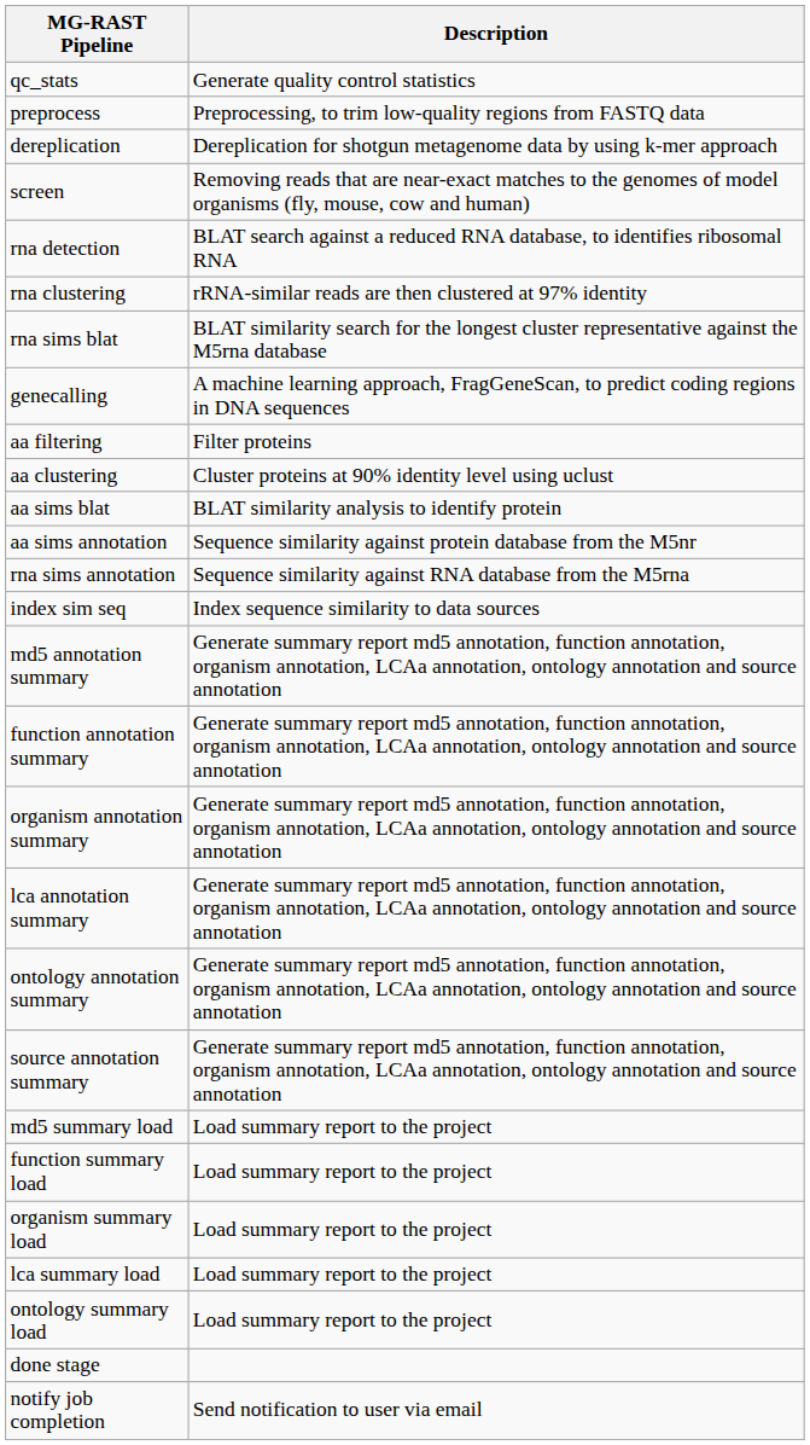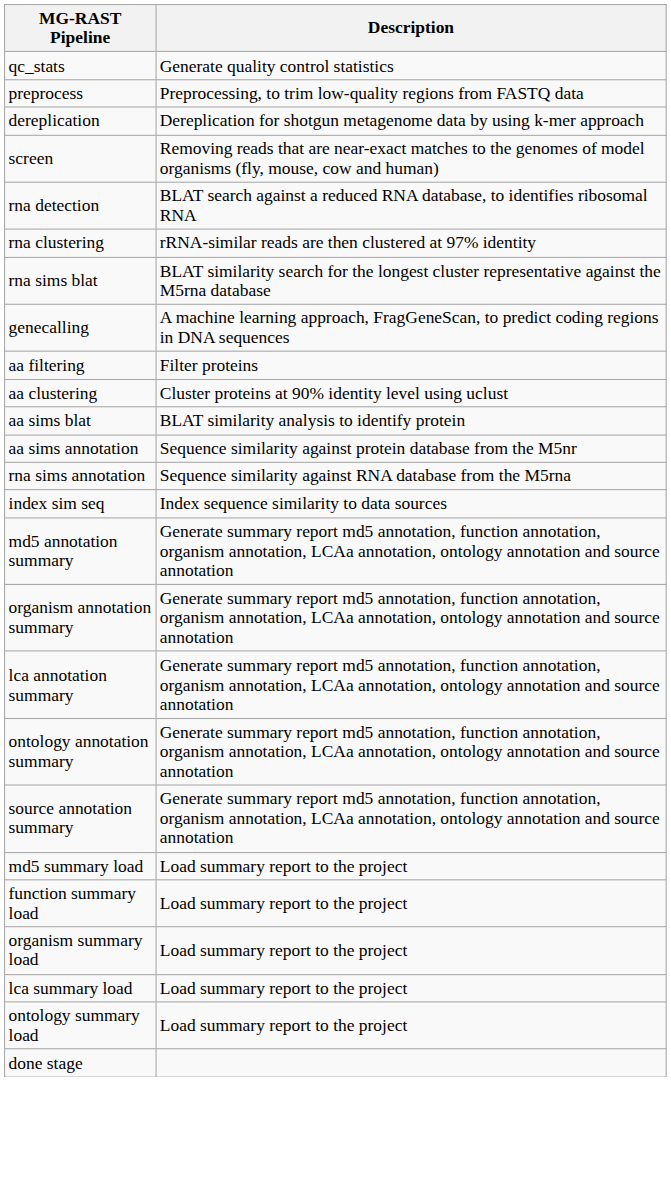 <table class="wikitable">
 <tr>
 <th>MG-RAST Pipeline</th>
 <th>Description</th>
 </tr>
 <tr>
 <td>qc_stats</td>
 <td>Generate quality control statistics</td>
 </tr>
 <tr>
 <td>preprocess</td>
 <td>Preprocessing, to trim low-quality regions from FASTQ data</td>
 </tr>
 <tr>
 <td>dereplication</td>
 <td>Dereplication for shotgun metagenome data by using k-mer approach</td>
 </tr>
 <tr>
 <td>screen</td>
 <td>Removing reads that are near-exact matches to the genomes of model organisms (fly, mouse, cow and human)</td>
 </tr>
 <tr>
 <td>rna detection</td>
 <td>BLAT search against a reduced RNA database, to identifies ribosomal RNA</td>
 </tr>
 <tr>
 <td>rna clustering</td>
 <td>rRNA-similar reads are then clustered at 97% identity</td>
 </tr>
 <tr>
 <td>rna sims blat</td>
 <td>BLAT similarity search for the longest cluster representative against the M5rna database</td>
 </tr>
 <tr>
 <td>genecalling</td>
 <td>A machine learning approach, FragGeneScan, to predict coding regions in DNA sequences</td>
 </tr>
 <tr>
 <td>aa filtering</td>
 <td>Filter proteins</td>
 </tr>
 <tr>
 <td>aa clustering</td>
 <td>Cluster proteins at 90% identity level using uclust</td>
 </tr>
 <tr>
 <td>aa sims blat</td>
 <td>BLAT similarity analysis to identify protein</td>
 </tr>
 <tr>
 <td>aa sims annotation</td>
 <td>Sequence similarity against protein database from the M5nr</td>
 </tr>
 <tr>
 <td>rna sims annotation</td>
 <td>Sequence similarity against RNA database from the M5rna</td>
 </tr>
 <tr>
 <td>index sim seq</td>
 <td>Index sequence similarity to data sources</td>
 </tr>
 <tr>
 <td>md5 annotation summary</td>
 <td>Generate summary report md5 annotation, function annotation, organism annotation, LCAa annotation, ontology annotation and source annotation</td>
 </tr>
 <tr>
-<td>function annotation summary</td>
-<td>Generate summary report md5 annotation, function annotation, organism annotation, LCAa annotation, ontology annotation and source annotation</td>
-</tr>
-<tr>
 <td>organism annotation summary</td>
 <td>Generate summary report md5 annotation, function annotation, organism annotation, LCAa annotation, ontology annotation and source annotation</td>
 </tr>
 <tr>
 <td>lca annotation summary</td>
 <td>Generate summary report md5 annotation, function annotation, organism annotation, LCAa annotation, ontology annotation and source annotation</td>
 </tr>
 <tr>
 <td>ontology annotation summary</td>
 <td>Generate summary report md5 annotation, function annotation, organism annotation, LCAa annotation, ontology annotation and source annotation</td>
 </tr>
 <tr>
 <td>source annotation summary</td>
 <td>Generate summary report md5 annotation, function annotation, organism annotation, LCAa annotation, ontology annotation and source annotation</td>
 </tr>
 <tr>
 <td>md5 summary load</td>
 <td>Load summary report to the project</td>
 </tr>
 <tr>
 <td>function summary load</td>
 <td>Load summary report to the project</td>
 </tr>
 <tr>
 <td>organism summary load</td>
 <td>Load summary report to the project</td>
 </tr>
 <tr>
 <td>lca summary load</td>
 <td>Load summary report to the project</td>
 </tr>
 <tr>
 <td>ontology summary load</td>
 <td>Load summary report to the project</td>
 </tr>
 <tr>
 <td>done stage</td>
 <td></td>
 </tr>
-<tr>
-<td>notify job completion</td>
-<td>Send notification to user via email</td>
-</tr>
 </table>
